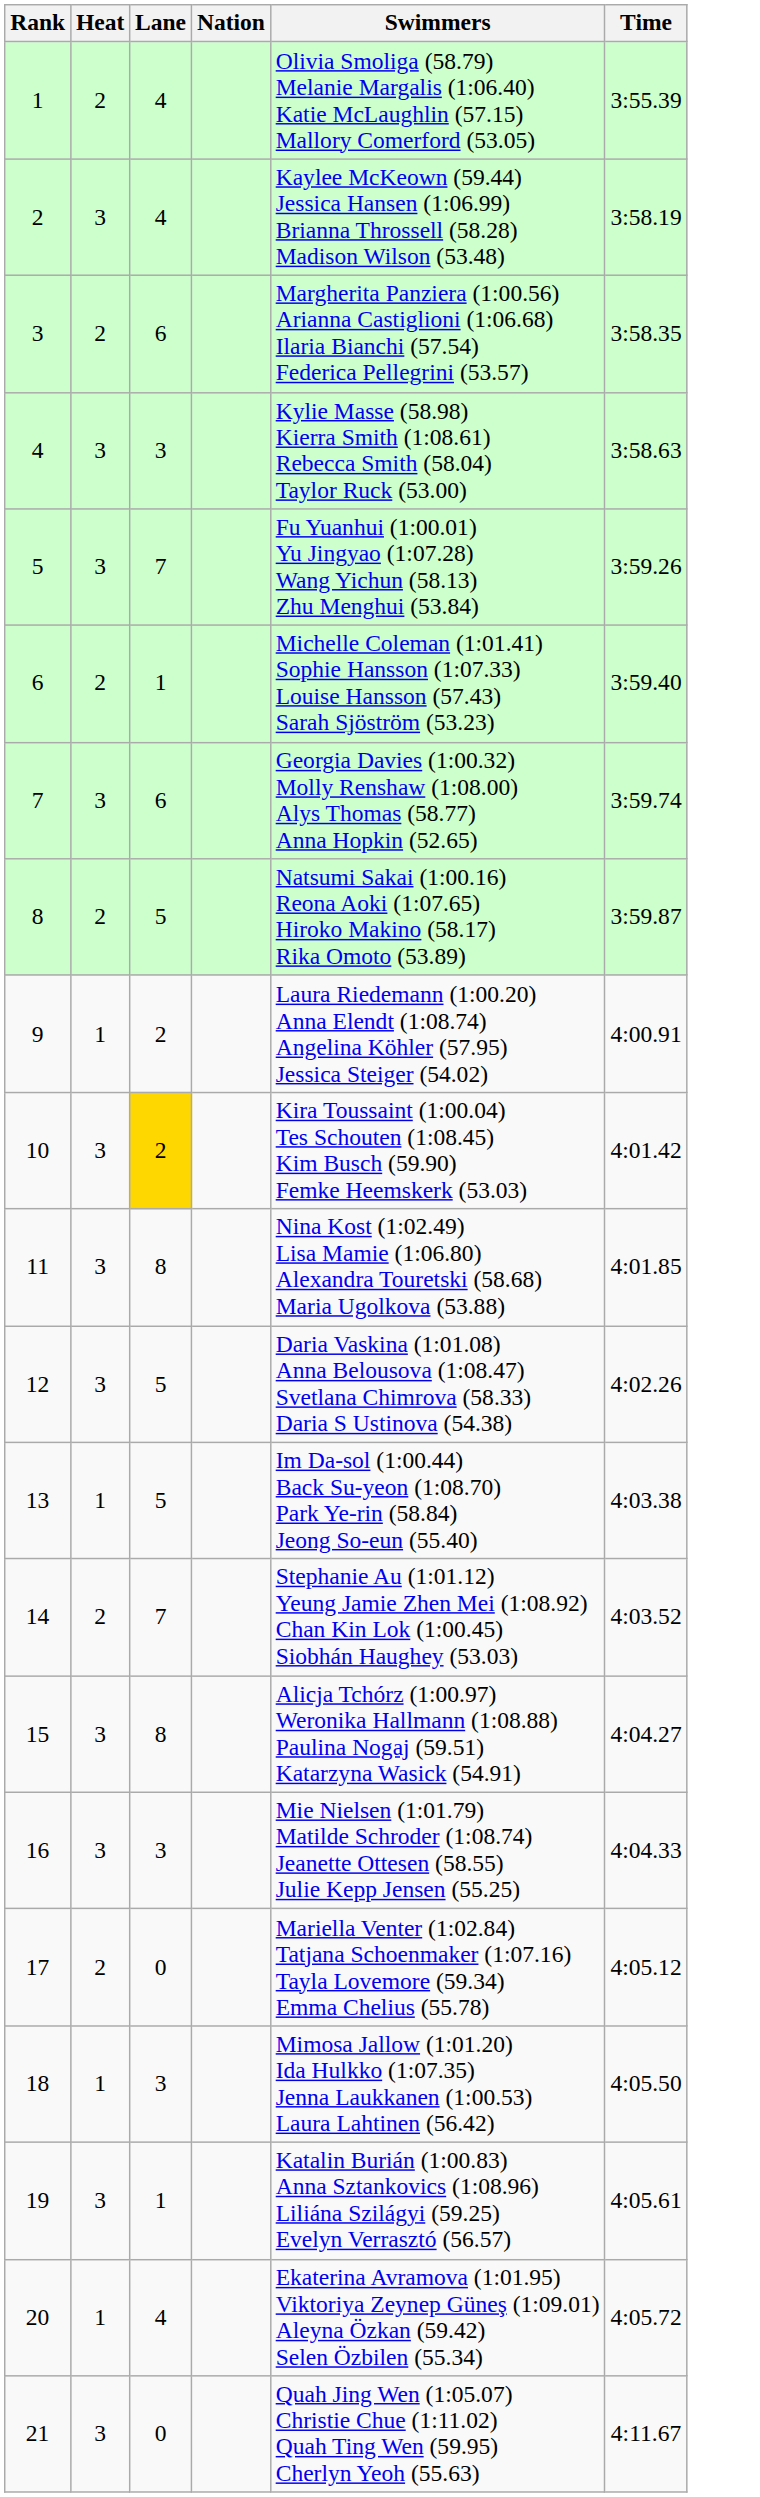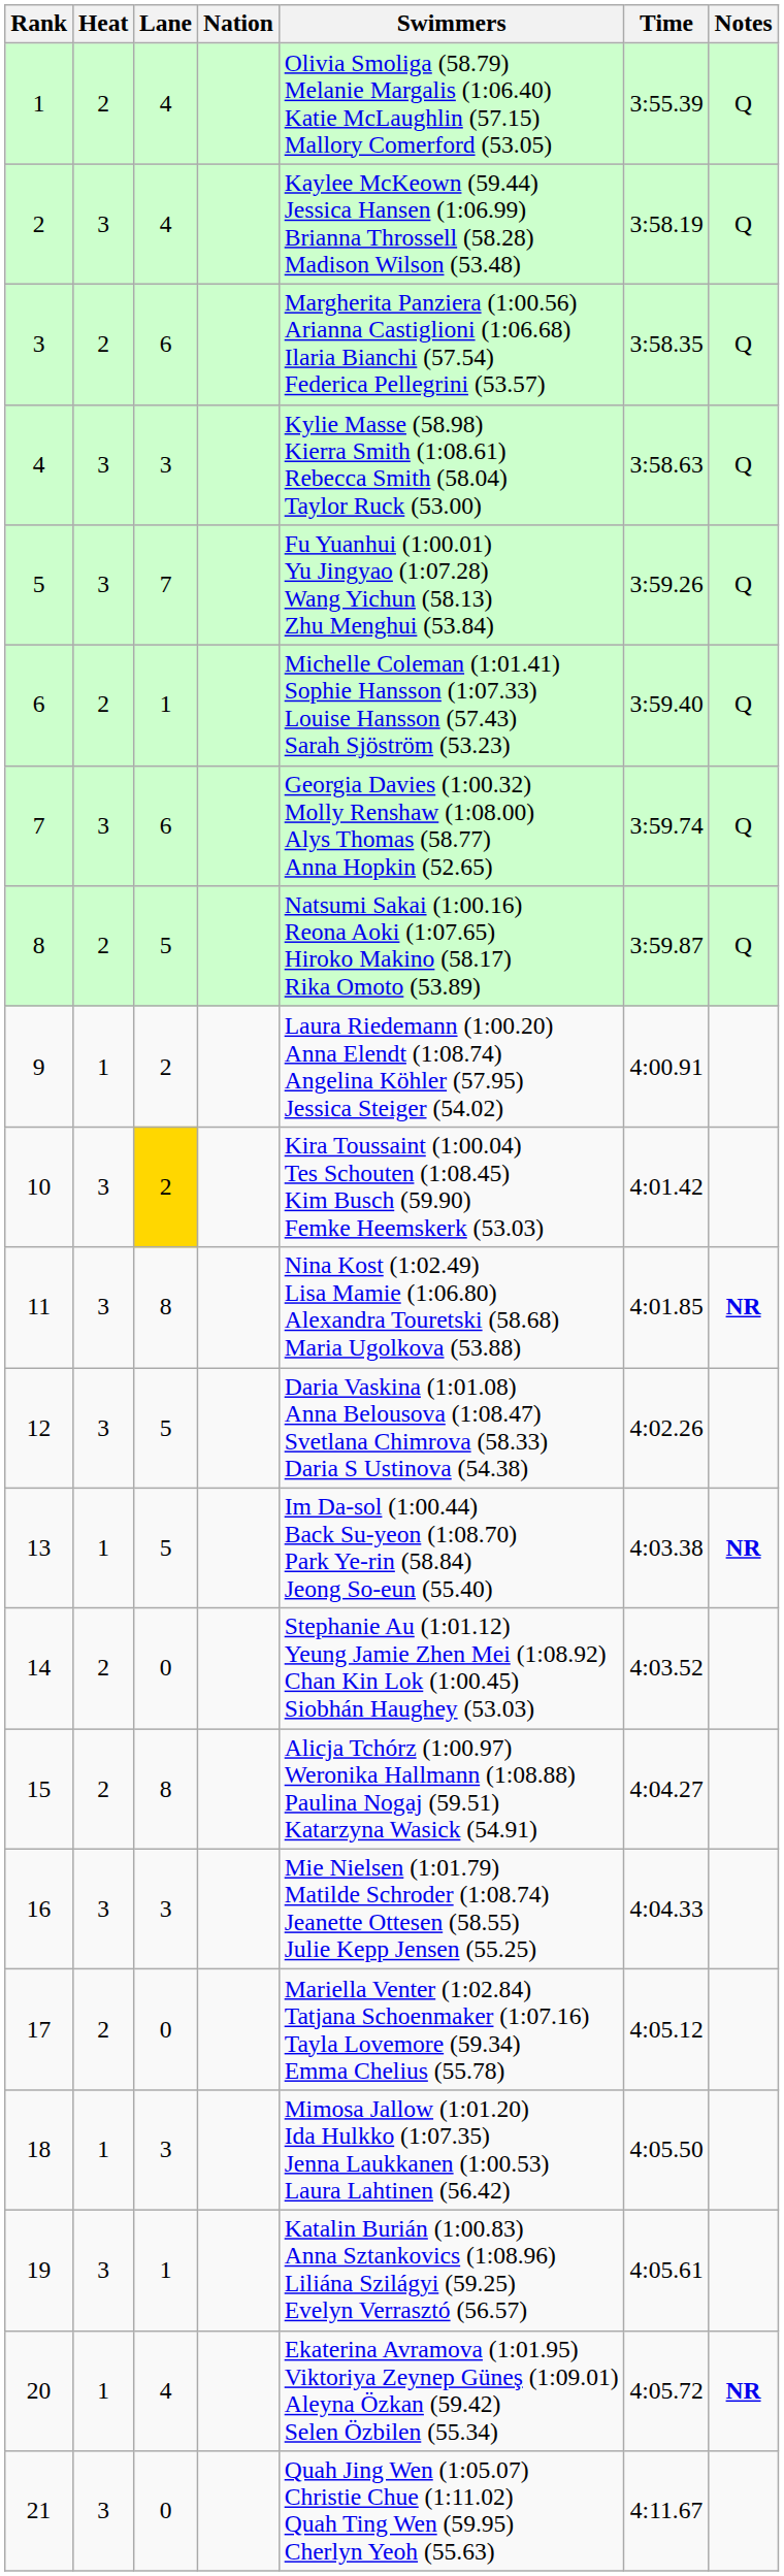 <table class="wikitable sortable" style="text-align:center">
 <tr>
 <th>Rank</th>
 <th>Heat</th>
 <th>Lane</th>
 <th>Nation</th>
 <th>Swimmers</th>
 <th>Time</th>
+<th>Notes</th>
 </tr>
 <tr bgcolor=ccffcc>
 <td>1</td>
 <td>2</td>
 <td>4</td>
 <td align=left></td>
 <td align=left><a href='#'>Olivia Smoliga</a> (58.79)<br><a href='#'>Melanie Margalis</a> (1:06.40)<br><a href='#'>Katie McLaughlin</a> (57.15)<br><a href='#'>Mallory Comerford</a> (53.05)</td>
 <td>3:55.39</td>
+<td>Q</td>
 </tr>
 <tr bgcolor=ccffcc>
 <td>2</td>
 <td>3</td>
 <td>4</td>
 <td align=left></td>
 <td align=left><a href='#'>Kaylee McKeown</a> (59.44)<br><a href='#'>Jessica Hansen</a> (1:06.99)<br><a href='#'>Brianna Throssell</a> (58.28)<br><a href='#'>Madison Wilson</a> (53.48)</td>
 <td>3:58.19</td>
+<td>Q</td>
 </tr>
 <tr bgcolor=ccffcc>
 <td>3</td>
 <td>2</td>
 <td>6</td>
 <td align=left></td>
 <td align=left><a href='#'>Margherita Panziera</a> (1:00.56)<br><a href='#'>Arianna Castiglioni</a> (1:06.68)<br><a href='#'>Ilaria Bianchi</a> (57.54)<br><a href='#'>Federica Pellegrini</a> (53.57)</td>
 <td>3:58.35</td>
+<td>Q</td>
 </tr>
 <tr bgcolor=ccffcc>
 <td>4</td>
 <td>3</td>
 <td>3</td>
 <td align=left></td>
 <td align=left><a href='#'>Kylie Masse</a> (58.98)<br><a href='#'>Kierra Smith</a> (1:08.61)<br><a href='#'>Rebecca Smith</a> (58.04)<br><a href='#'>Taylor Ruck</a> (53.00)</td>
 <td>3:58.63</td>
+<td>Q</td>
 </tr>
 <tr bgcolor=ccffcc>
 <td>5</td>
 <td>3</td>
 <td>7</td>
 <td align=left></td>
 <td align=left><a href='#'>Fu Yuanhui</a> (1:00.01)<br><a href='#'>Yu Jingyao</a> (1:07.28)<br><a href='#'>Wang Yichun</a> (58.13)<br><a href='#'>Zhu Menghui</a> (53.84)</td>
 <td>3:59.26</td>
+<td>Q</td>
 </tr>
 <tr bgcolor=ccffcc>
 <td>6</td>
 <td>2</td>
 <td>1</td>
 <td align=left></td>
 <td align=left><a href='#'>Michelle Coleman</a> (1:01.41)<br><a href='#'>Sophie Hansson</a> (1:07.33)<br><a href='#'>Louise Hansson</a> (57.43)<br><a href='#'>Sarah Sjöström</a> (53.23)</td>
 <td>3:59.40</td>
+<td>Q</td>
 </tr>
 <tr bgcolor=ccffcc>
 <td>7</td>
 <td>3</td>
 <td>6</td>
 <td align=left></td>
 <td align=left><a href='#'>Georgia Davies</a> (1:00.32)<br><a href='#'>Molly Renshaw</a> (1:08.00)<br><a href='#'>Alys Thomas</a> (58.77)<br><a href='#'>Anna Hopkin</a> (52.65)</td>
 <td>3:59.74</td>
+<td>Q</td>
 </tr>
 <tr bgcolor=ccffcc>
 <td>8</td>
 <td>2</td>
 <td>5</td>
 <td align=left></td>
 <td align=left><a href='#'>Natsumi Sakai</a> (1:00.16)<br><a href='#'>Reona Aoki</a> (1:07.65)<br><a href='#'>Hiroko Makino</a> (58.17)<br><a href='#'>Rika Omoto</a> (53.89)</td>
 <td>3:59.87</td>
+<td>Q</td>
 </tr>
 <tr>
 <td>9</td>
 <td>1</td>
 <td>2</td>
 <td align=left></td>
 <td align=left><a href='#'>Laura Riedemann</a> (1:00.20)<br><a href='#'>Anna Elendt</a> (1:08.74)<br><a href='#'>Angelina Köhler</a> (57.95)<br><a href='#'>Jessica Steiger</a> (54.02)</td>
 <td>4:00.91</td>
+<td></td>
 </tr>
 <tr>
 <td>10</td>
 <td>3</td>
 <td style="background: gold;">2</td>
 <td align=left></td>
 <td align=left><a href='#'>Kira Toussaint</a> (1:00.04)<br><a href='#'>Tes Schouten</a> (1:08.45)<br><a href='#'>Kim Busch</a> (59.90)<br><a href='#'>Femke Heemskerk</a> (53.03)</td>
 <td>4:01.42</td>
+<td></td>
 </tr>
 <tr>
 <td>11</td>
 <td>3</td>
 <td>8</td>
 <td align=left></td>
 <td align=left><a href='#'>Nina Kost</a> (1:02.49)<br><a href='#'>Lisa Mamie</a> (1:06.80)<br><a href='#'>Alexandra Touretski</a> (58.68)<br><a href='#'>Maria Ugolkova</a> (53.88)</td>
 <td>4:01.85</td>
+<td><strong><a href='#'>NR</a></strong></td>
 </tr>
 <tr>
 <td>12</td>
 <td>3</td>
 <td>5</td>
 <td align=left></td>
 <td align=left><a href='#'>Daria Vaskina</a> (1:01.08)<br><a href='#'>Anna Belousova</a> (1:08.47)<br><a href='#'>Svetlana Chimrova</a> (58.33)<br><a href='#'>Daria S Ustinova</a> (54.38)</td>
 <td>4:02.26</td>
+<td></td>
 </tr>
 <tr>
 <td>13</td>
 <td>1</td>
 <td>5</td>
 <td align=left></td>
 <td align=left><a href='#'>Im Da-sol</a> (1:00.44)<br><a href='#'>Back Su-yeon</a> (1:08.70)<br><a href='#'>Park Ye-rin</a> (58.84)<br><a href='#'>Jeong So-eun</a> (55.40)</td>
 <td>4:03.38</td>
+<td><strong><a href='#'>NR</a></strong></td>
 </tr>
 <tr>
 <td>14</td>
 <td>2</td>
-<td>7</td>
+<td>0</td>
 <td align=left></td>
 <td align=left><a href='#'>Stephanie Au</a> (1:01.12)<br><a href='#'>Yeung Jamie Zhen Mei</a> (1:08.92)<br><a href='#'>Chan Kin Lok</a> (1:00.45)<br><a href='#'>Siobhán Haughey</a> (53.03)</td>
 <td>4:03.52</td>
+<td></td>
 </tr>
 <tr>
 <td>15</td>
-<td>3</td>
+<td>2</td>
 <td>8</td>
 <td align=left></td>
 <td align=left><a href='#'>Alicja Tchórz</a> (1:00.97)<br><a href='#'>Weronika Hallmann</a> (1:08.88)<br><a href='#'>Paulina Nogaj</a> (59.51)<br><a href='#'>Katarzyna Wasick</a> (54.91)</td>
 <td>4:04.27</td>
+<td></td>
 </tr>
 <tr>
 <td>16</td>
 <td>3</td>
 <td>3</td>
 <td align=left></td>
 <td align=left><a href='#'>Mie Nielsen</a> (1:01.79)<br><a href='#'>Matilde Schroder</a> (1:08.74)<br><a href='#'>Jeanette Ottesen</a> (58.55)<br><a href='#'>Julie Kepp Jensen</a> (55.25)</td>
 <td>4:04.33</td>
+<td></td>
 </tr>
 <tr>
 <td>17</td>
 <td>2</td>
 <td>0</td>
 <td align=left></td>
 <td align=left><a href='#'>Mariella Venter</a> (1:02.84)<br><a href='#'>Tatjana Schoenmaker</a> (1:07.16)<br><a href='#'>Tayla Lovemore</a> (59.34)<br><a href='#'>Emma Chelius</a> (55.78)</td>
 <td>4:05.12</td>
+<td></td>
 </tr>
 <tr>
 <td>18</td>
 <td>1</td>
 <td>3</td>
 <td align=left></td>
 <td align=left><a href='#'>Mimosa Jallow</a> (1:01.20)<br><a href='#'>Ida Hulkko</a> (1:07.35)<br><a href='#'>Jenna Laukkanen</a> (1:00.53)<br><a href='#'>Laura Lahtinen</a> (56.42)</td>
 <td>4:05.50</td>
+<td></td>
 </tr>
 <tr>
 <td>19</td>
 <td>3</td>
 <td>1</td>
 <td align=left></td>
 <td align=left><a href='#'>Katalin Burián</a> (1:00.83)<br><a href='#'>Anna Sztankovics</a> (1:08.96)<br><a href='#'>Liliána Szilágyi</a> (59.25)<br><a href='#'>Evelyn Verrasztó</a> (56.57)</td>
 <td>4:05.61</td>
+<td></td>
 </tr>
 <tr>
 <td>20</td>
 <td>1</td>
 <td>4</td>
 <td align=left></td>
 <td align=left><a href='#'>Ekaterina Avramova</a> (1:01.95)<br><a href='#'>Viktoriya Zeynep Güneş</a> (1:09.01)<br><a href='#'>Aleyna Özkan</a> (59.42)<br><a href='#'>Selen Özbilen</a> (55.34)</td>
 <td>4:05.72</td>
+<td><strong><a href='#'>NR</a></strong></td>
 </tr>
 <tr>
 <td>21</td>
 <td>3</td>
 <td>0</td>
 <td align=left></td>
 <td align=left><a href='#'>Quah Jing Wen</a> (1:05.07)<br><a href='#'>Christie Chue</a> (1:11.02)<br><a href='#'>Quah Ting Wen</a> (59.95)<br><a href='#'>Cherlyn Yeoh</a> (55.63)</td>
 <td>4:11.67</td>
+<td></td>
 </tr>
 </table>
